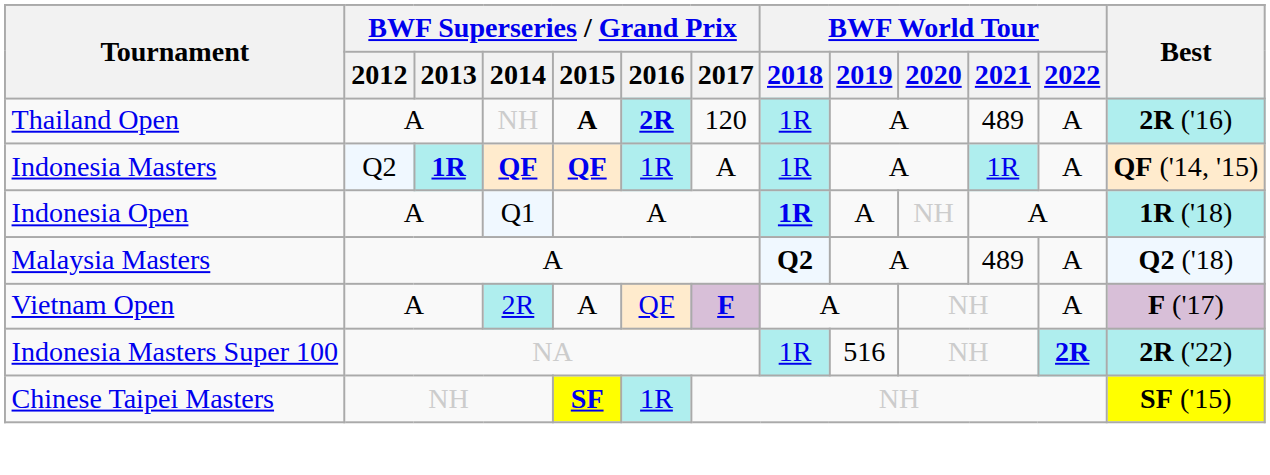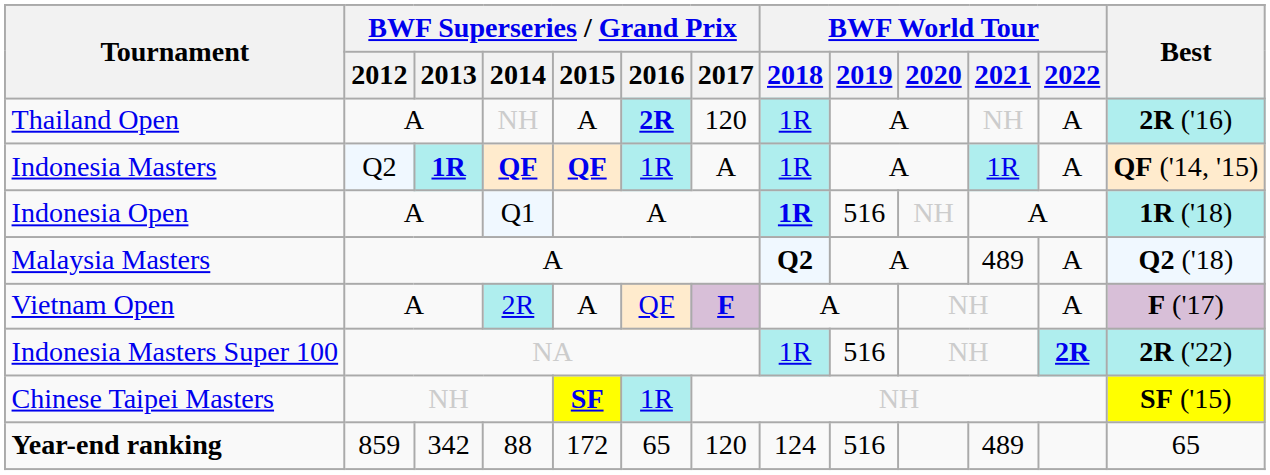 <table style='font-size: 90%; text-align:center;' class='wikitable'>
 <tr>
 <th rowspan="2">Tournament</th>
 <th colspan="6"><strong><a href='#'>BWF Superseries</a> / <a href='#'>Grand Prix</a></strong></th>
 <th colspan="5"><strong><a href='#'>BWF World Tour</a></strong></th>
 <th rowspan="2">Best</th>
 </tr>
 <tr>
 <th>2012</th>
 <th>2013</th>
 <th>2014</th>
 <th>2015</th>
 <th>2016</th>
 <th>2017</th>
 <th><a href='#'>2018</a></th>
 <th><a href='#'>2019</a></th>
 <th><a href='#'>2020</a></th>
 <th><a href='#'>2021</a></th>
 <th><a href='#'>2022</a></th>
 </tr>
 <tr>
 <td align=left><a href='#'>Thailand Open</a></td>
 <td colspan="2">A</td>
 <td style=color:#ccc>NH</td>
-<td><strong>A</strong></td>
+<td>A</td>
 <td bgcolor=AFEEEE><a href='#'><strong>2R</strong></a></td>
 <td>120</td>
 <td bgcolor=AFEEEE><a href='#'>1R</a></td>
 <td colspan="2">A</td>
-<td>489</td>
+<td style=color:#ccc>NH</td>
 <td>A</td>
 <td bgcolor=AFEEEE><strong>2R</strong> ('16)</td>
 </tr>
 <tr>
 <td align=left><a href='#'>Indonesia Masters</a></td>
 <td 2012; bgcolor=F0F8FF>Q2</td>
 <td bgcolor=AFEEEE><strong><a href='#'>1R</a></strong></td>
 <td bgcolor=FFEBCD><a href='#'><strong>QF</strong></a></td>
 <td bgcolor=FFEBCD><a href='#'><strong>QF</strong></a></td>
 <td bgcolor=AFEEEE><a href='#'>1R</a></td>
 <td>A</td>
 <td bgcolor=AFEEEE><a href='#'>1R</a></td>
 <td colspan="2">A</td>
 <td bgcolor=AFEEEE><a href='#'>1R</a></td>
 <td>A</td>
 <td bgcolor=FFEBCD><strong>QF</strong> ('14, '15)</td>
 </tr>
 <tr>
 <td align=left><a href='#'>Indonesia Open</a></td>
 <td colspan="2">A</td>
 <td 2014; bgcolor=F0F8FF>Q1</td>
 <td colspan="3">A</td>
 <td bgcolor=AFEEEE><a href='#'><strong>1R</strong></a></td>
-<td>A</td>
+<td>516</td>
 <td style=color:#ccc>NH</td>
 <td colspan="2">A</td>
 <td bgcolor=AFEEEE><strong>1R</strong> ('18)</td>
 </tr>
 <tr>
 <td align=left><a href='#'>Malaysia Masters</a></td>
 <td colspan="6">A</td>
 <td 2018; bgcolor=F0F8FF><strong>Q2</strong></td>
 <td colspan="2">A</td>
 <td>489</td>
 <td>A</td>
 <td bgcolor=F0F8FF><strong>Q2</strong> ('18)</td>
 </tr>
 <tr>
 <td align=left><a href='#'>Vietnam Open</a></td>
 <td colspan="2">A</td>
 <td bgcolor=AFEEEE><a href='#'>2R</a></td>
 <td>A</td>
 <td bgcolor=FFEBCD><a href='#'>QF</a></td>
 <td bgcolor=D8BFD8><a href='#'><strong>F</strong></a></td>
 <td colspan="2">A</td>
 <td colspan="2" style=color:#ccc>NH</td>
 <td>A</td>
 <td bgcolor=D8BFD8><strong>F</strong> ('17)</td>
 </tr>
 <tr>
 <td align=left><a href='#'>Indonesia Masters Super 100</a></td>
 <td colspan="6" style=color:#ccc>NA</td>
 <td bgcolor=AFEEEE><a href='#'>1R</a></td>
 <td>516</td>
 <td colspan="2" style=color:#ccc>NH</td>
 <td bgcolor=AFEEEE><strong><a href='#'>2R</a></strong></td>
 <td bgcolor=AFEEEE><strong>2R</strong> ('22)</td>
 </tr>
 <tr>
 <td align=left><a href='#'>Chinese Taipei Masters</a></td>
 <td colspan="3" style=color:#ccc>NH</td>
 <td bgcolor=FFFF00><a href='#'><strong>SF</strong></a></td>
 <td bgcolor=AFEEEE><a href='#'>1R</a></td>
 <td colspan="6" style=color:#ccc>NH</td>
 <td bgcolor=FFFF00><strong>SF</strong> ('15)</td>
 </tr>
+<tr>
+<td align=left><strong>Year-end ranking</strong></td>
+<td>859</td>
+<td>342</td>
+<td>88</td>
+<td>172</td>
+<td>65</td>
+<td>120</td>
+<td>124</td>
+<td>516</td>
+<td></td>
+<td>489</td>
+<td></td>
+<td>65</td>
+</tr>
 </table>
